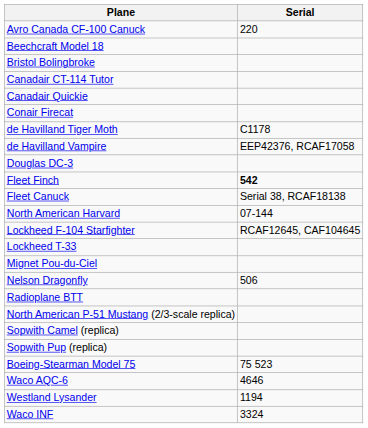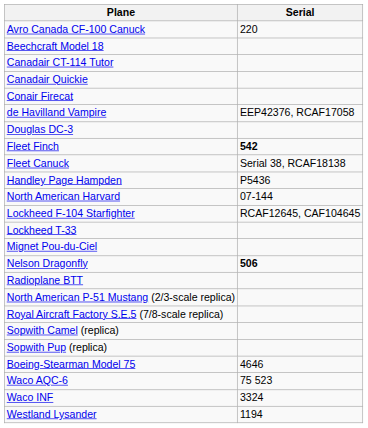 <table class="wikitable">
 <tr>
 <th>Plane</th>
 <th>Serial</th>
 </tr>
 <tr>
 <td><a href='#'>Avro Canada CF-100 Canuck</a></td>
 <td>220</td>
 </tr>
 <tr>
 <td><a href='#'>Beechcraft Model 18</a></td>
 <td></td>
 </tr>
 <tr>
-<td><a href='#'>Bristol Bolingbroke</a></td>
-<td></td>
-</tr>
-<tr>
 <td><a href='#'>Canadair CT-114 Tutor</a></td>
 <td></td>
 </tr>
 <tr>
 <td><a href='#'>Canadair Quickie</a></td>
 <td></td>
 </tr>
 <tr>
 <td><a href='#'>Conair Firecat</a></td>
 <td></td>
-</tr>
-<tr>
-<td><a href='#'>de Havilland Tiger Moth</a></td>
-<td>C1178</td>
 </tr>
 <tr>
 <td><a href='#'>de Havilland Vampire</a></td>
 <td>EEP42376, RCAF17058</td>
 </tr>
 <tr>
 <td><a href='#'>Douglas DC-3</a></td>
 <td></td>
 </tr>
 <tr>
 <td><a href='#'>Fleet Finch</a></td>
 <td><strong>542</strong></td>
 </tr>
 <tr>
 <td><a href='#'>Fleet Canuck</a></td>
 <td>Serial 38, RCAF18138</td>
+</tr>
+<tr>
+<td><a href='#'>Handley Page Hampden</a></td>
+<td>P5436</td>
 </tr>
 <tr>
 <td><a href='#'>North American Harvard</a></td>
 <td>07-144</td>
 </tr>
 <tr>
 <td><a href='#'>Lockheed F-104 Starfighter</a></td>
 <td>RCAF12645, CAF104645</td>
 </tr>
 <tr>
 <td><a href='#'>Lockheed T-33</a></td>
 <td></td>
 </tr>
 <tr>
 <td><a href='#'>Mignet Pou-du-Ciel</a></td>
 <td></td>
 </tr>
 <tr>
 <td><a href='#'>Nelson Dragonfly</a></td>
-<td>506</td>
+<td><strong>506</strong></td>
 </tr>
 <tr>
 <td><a href='#'>Radioplane BTT</a></td>
 <td></td>
 </tr>
 <tr>
 <td><a href='#'>North American P-51 Mustang</a> (2/3-scale replica)</td>
+<td></td>
+</tr>
+<tr>
+<td><a href='#'>Royal Aircraft Factory S.E.5</a> (7/8-scale replica)</td>
 <td></td>
 </tr>
 <tr>
 <td><a href='#'>Sopwith Camel</a> (replica)</td>
 <td></td>
 </tr>
 <tr>
 <td><a href='#'>Sopwith Pup</a> (replica)</td>
 <td></td>
 </tr>
 <tr>
 <td><a href='#'>Boeing-Stearman Model 75</a></td>
+<td>4646</td>
+</tr>
+<tr>
+<td><a href='#'>Waco AQC-6</a></td>
 <td>75 523</td>
 </tr>
 <tr>
-<td><a href='#'>Waco AQC-6</a></td>
-<td>4646</td>
+<td><a href='#'>Waco INF</a></td>
+<td>3324</td>
 </tr>
 <tr>
 <td><a href='#'>Westland Lysander</a></td>
 <td>1194</td>
 </tr>
-<tr>
-<td><a href='#'>Waco INF</a></td>
-<td>3324</td>
-</tr>
 </table>
